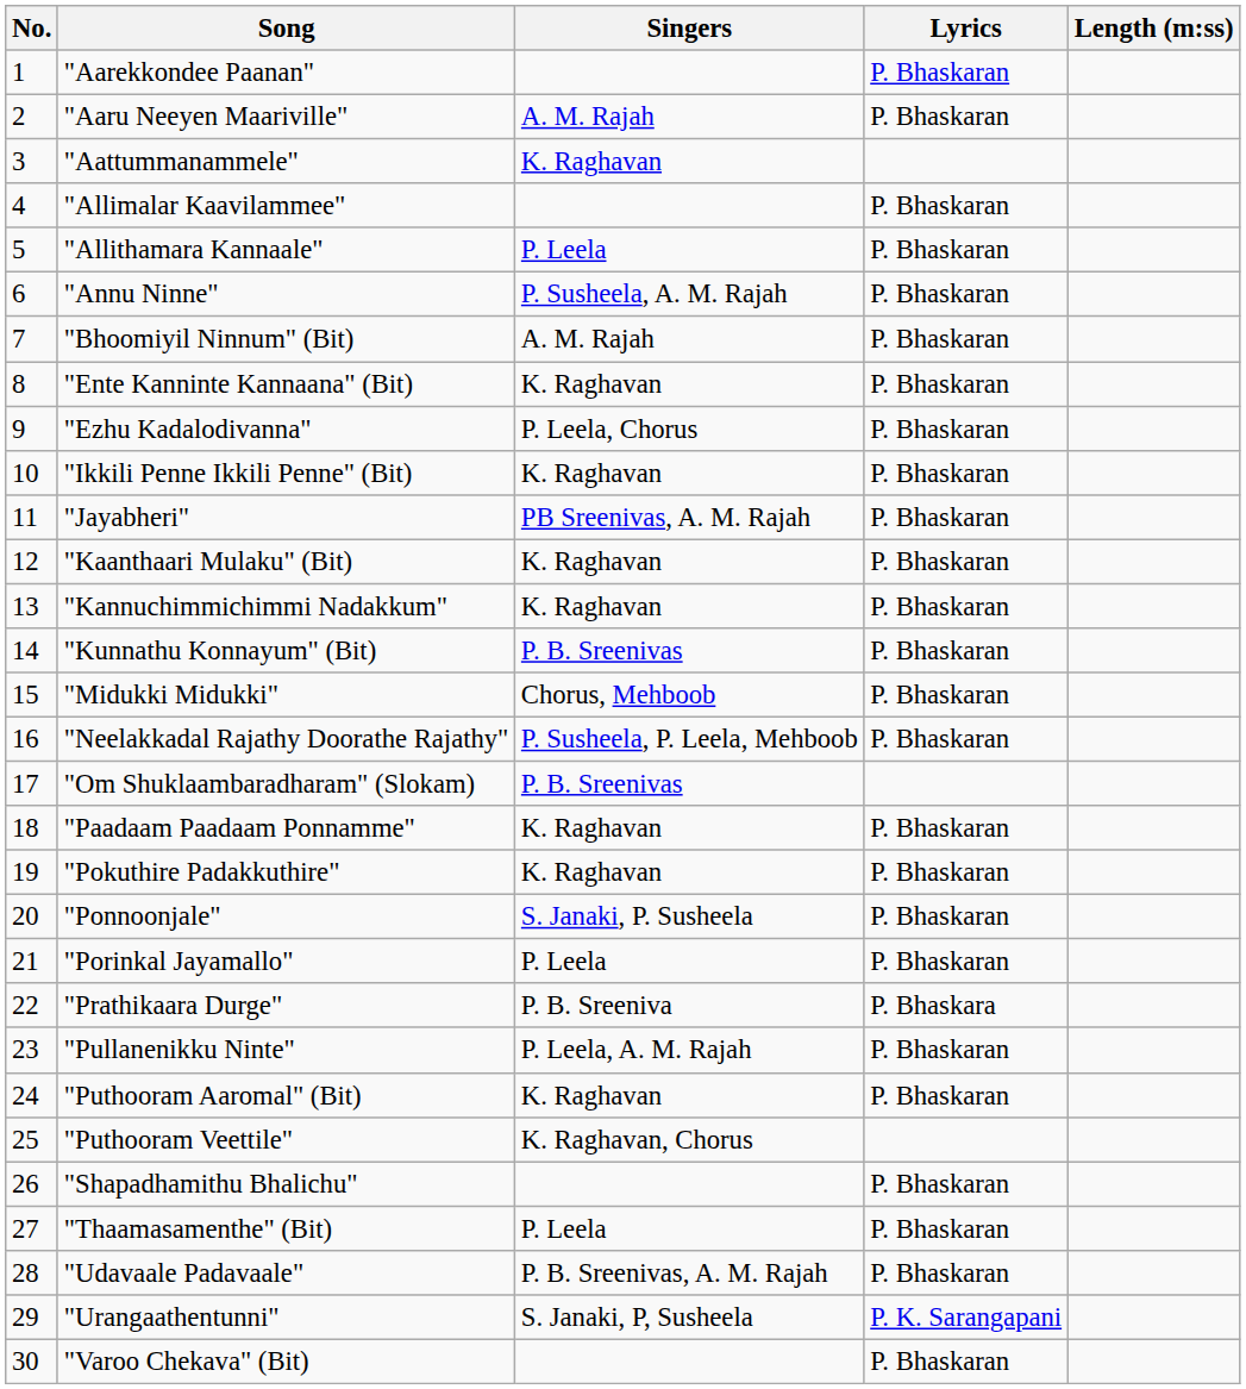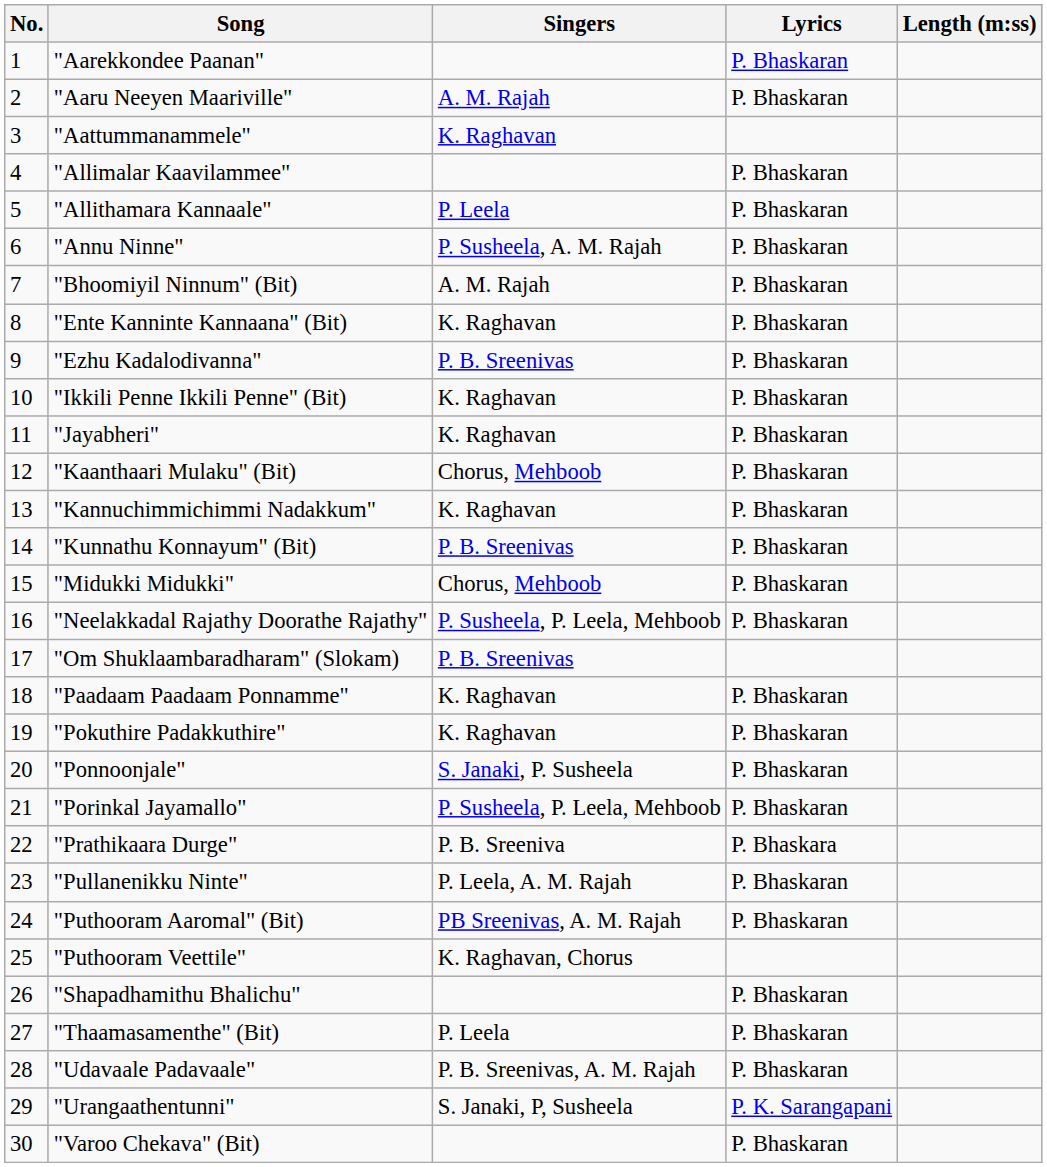 <table class="wikitable" style="font-size:95%;">
 <tr>
 <th>No.</th>
 <th>Song</th>
 <th>Singers</th>
 <th>Lyrics</th>
 <th>Length (m:ss)</th>
 </tr>
 <tr>
 <td>1</td>
 <td>"Aarekkondee Paanan"</td>
 <td></td>
 <td><a href='#'>P. Bhaskaran</a></td>
 <td></td>
 </tr>
 <tr>
 <td>2</td>
 <td>"Aaru Neeyen Maariville"</td>
 <td><a href='#'>A. M. Rajah</a></td>
 <td>P. Bhaskaran</td>
 <td></td>
 </tr>
 <tr>
 <td>3</td>
 <td>"Aattummanammele"</td>
 <td><a href='#'>K. Raghavan</a></td>
 <td></td>
 <td></td>
 </tr>
 <tr>
 <td>4</td>
 <td>"Allimalar Kaavilammee"</td>
 <td></td>
 <td>P. Bhaskaran</td>
 <td></td>
 </tr>
 <tr>
 <td>5</td>
 <td>"Allithamara Kannaale"</td>
 <td><a href='#'>P. Leela</a></td>
 <td>P. Bhaskaran</td>
 <td></td>
 </tr>
 <tr>
 <td>6</td>
 <td>"Annu Ninne"</td>
 <td><a href='#'>P. Susheela</a>, A. M. Rajah</td>
 <td>P. Bhaskaran</td>
 <td></td>
 </tr>
 <tr>
 <td>7</td>
 <td>"Bhoomiyil Ninnum" (Bit)</td>
 <td>A. M. Rajah</td>
 <td>P. Bhaskaran</td>
 <td></td>
 </tr>
 <tr>
 <td>8</td>
 <td>"Ente Kanninte Kannaana" (Bit)</td>
 <td>K. Raghavan</td>
 <td>P. Bhaskaran</td>
 <td></td>
 </tr>
 <tr>
 <td>9</td>
 <td>"Ezhu Kadalodivanna"</td>
-<td>P. Leela, Chorus</td>
+<td><a href='#'>P. B. Sreenivas</a></td>
 <td>P. Bhaskaran</td>
 <td></td>
 </tr>
 <tr>
 <td>10</td>
 <td>"Ikkili Penne Ikkili Penne" (Bit)</td>
 <td>K. Raghavan</td>
 <td>P. Bhaskaran</td>
 <td></td>
 </tr>
 <tr>
 <td>11</td>
 <td>"Jayabheri"</td>
-<td><a href='#'>PB Sreenivas</a>, A. M. Rajah</td>
+<td>K. Raghavan</td>
 <td>P. Bhaskaran</td>
 <td></td>
 </tr>
 <tr>
 <td>12</td>
 <td>"Kaanthaari Mulaku" (Bit)</td>
-<td>K. Raghavan</td>
+<td>Chorus, <a href='#'>Mehboob</a></td>
 <td>P. Bhaskaran</td>
 <td></td>
 </tr>
 <tr>
 <td>13</td>
 <td>"Kannuchimmichimmi Nadakkum"</td>
 <td>K. Raghavan</td>
 <td>P. Bhaskaran</td>
 <td></td>
 </tr>
 <tr>
 <td>14</td>
 <td>"Kunnathu Konnayum" (Bit)</td>
 <td><a href='#'>P. B. Sreenivas</a></td>
 <td>P. Bhaskaran</td>
 <td></td>
 </tr>
 <tr>
 <td>15</td>
 <td>"Midukki Midukki"</td>
 <td>Chorus, <a href='#'>Mehboob</a></td>
 <td>P. Bhaskaran</td>
 <td></td>
 </tr>
 <tr>
 <td>16</td>
 <td>"Neelakkadal Rajathy Doorathe Rajathy"</td>
 <td><a href='#'>P. Susheela</a>, P. Leela, Mehboob</td>
 <td>P. Bhaskaran</td>
 <td></td>
 </tr>
 <tr>
 <td>17</td>
 <td>"Om Shuklaambaradharam" (Slokam)</td>
 <td><a href='#'>P. B. Sreenivas</a></td>
 <td></td>
 <td></td>
 </tr>
 <tr>
 <td>18</td>
 <td>"Paadaam Paadaam Ponnamme"</td>
 <td>K. Raghavan</td>
 <td>P. Bhaskaran</td>
 <td></td>
 </tr>
 <tr>
 <td>19</td>
 <td>"Pokuthire Padakkuthire"</td>
 <td>K. Raghavan</td>
 <td>P. Bhaskaran</td>
 <td></td>
 </tr>
 <tr>
 <td>20</td>
 <td>"Ponnoonjale"</td>
 <td><a href='#'>S. Janaki</a>, P. Susheela</td>
 <td>P. Bhaskaran</td>
 <td></td>
 </tr>
 <tr>
 <td>21</td>
 <td>"Porinkal Jayamallo"</td>
-<td>P. Leela</td>
+<td><a href='#'>P. Susheela</a>, P. Leela, Mehboob</td>
 <td>P. Bhaskaran</td>
 <td></td>
 </tr>
 <tr>
 <td>22</td>
 <td>"Prathikaara Durge"</td>
 <td>P. B. Sreeniva</td>
 <td>P. Bhaskara</td>
 <td></td>
 </tr>
 <tr>
 <td>23</td>
 <td>"Pullanenikku Ninte"</td>
 <td>P. Leela, A. M. Rajah</td>
 <td>P. Bhaskaran</td>
 <td></td>
 </tr>
 <tr>
 <td>24</td>
 <td>"Puthooram Aaromal" (Bit)</td>
-<td>K. Raghavan</td>
+<td><a href='#'>PB Sreenivas</a>, A. M. Rajah</td>
 <td>P. Bhaskaran</td>
 <td></td>
 </tr>
 <tr>
 <td>25</td>
 <td>"Puthooram Veettile"</td>
 <td>K. Raghavan, Chorus</td>
 <td></td>
 <td></td>
 </tr>
 <tr>
 <td>26</td>
 <td>"Shapadhamithu Bhalichu"</td>
 <td></td>
 <td>P. Bhaskaran</td>
 <td></td>
 </tr>
 <tr>
 <td>27</td>
 <td>"Thaamasamenthe" (Bit)</td>
 <td>P. Leela</td>
 <td>P. Bhaskaran</td>
 <td></td>
 </tr>
 <tr>
 <td>28</td>
 <td>"Udavaale Padavaale"</td>
 <td>P. B. Sreenivas, A. M. Rajah</td>
 <td>P. Bhaskaran</td>
 <td></td>
 </tr>
 <tr>
 <td>29</td>
 <td>"Urangaathentunni"</td>
 <td>S. Janaki, P, Susheela</td>
 <td><a href='#'>P. K. Sarangapani</a></td>
 <td></td>
 </tr>
 <tr>
 <td>30</td>
 <td>"Varoo Chekava" (Bit)</td>
 <td></td>
 <td>P. Bhaskaran</td>
 <td></td>
 </tr>
 </table>
